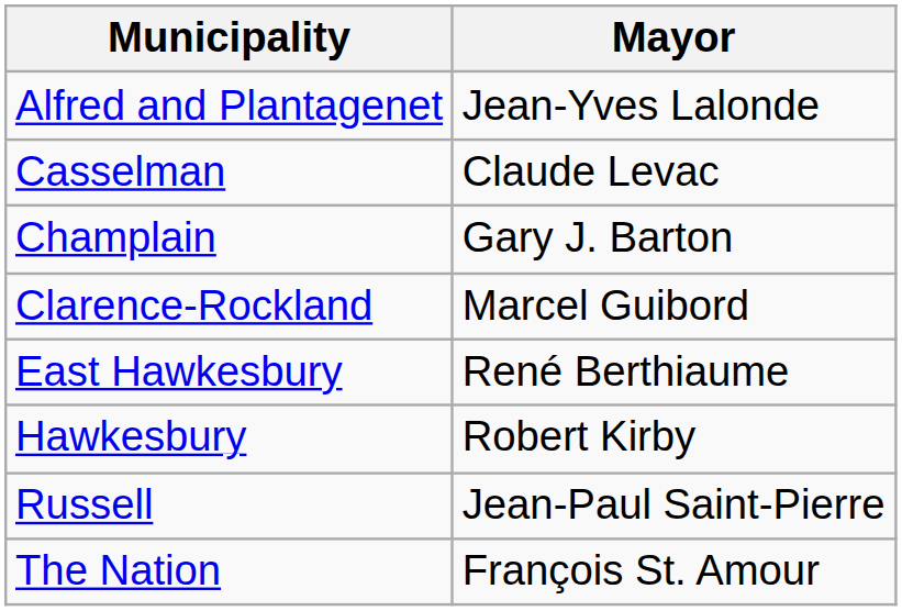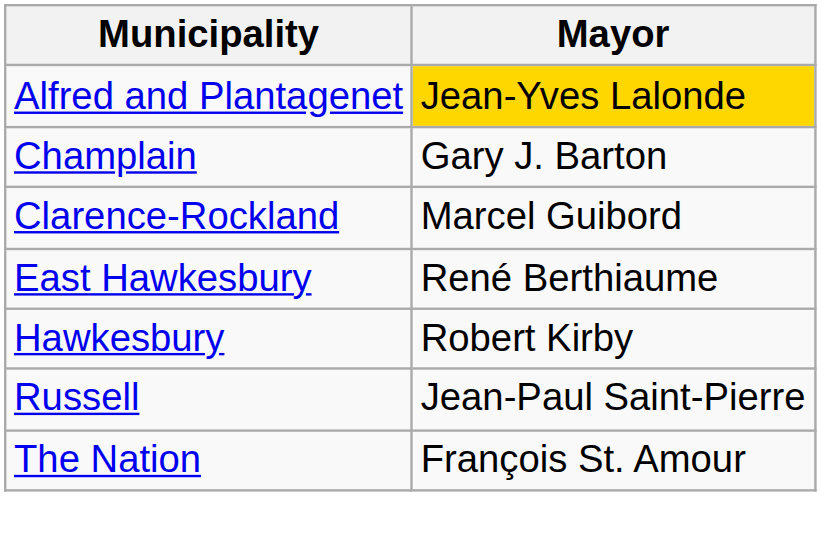 <table class="wikitable">
 <tr>
 <th>Municipality</th>
 <th>Mayor</th>
 </tr>
 <tr>
 <td><a href='#'>Alfred and Plantagenet</a></td>
-<td>Jean-Yves Lalonde</td>
-</tr>
-<tr>
-<td><a href='#'>Casselman</a></td>
-<td>Claude Levac</td>
+<td style="background: gold;">Jean-Yves Lalonde</td>
 </tr>
 <tr>
 <td><a href='#'>Champlain</a></td>
 <td>Gary J. Barton</td>
 </tr>
 <tr>
 <td><a href='#'>Clarence-Rockland</a></td>
 <td>Marcel Guibord</td>
 </tr>
 <tr>
 <td><a href='#'>East Hawkesbury</a></td>
 <td>René Berthiaume</td>
 </tr>
 <tr>
 <td><a href='#'>Hawkesbury</a></td>
 <td>Robert Kirby</td>
 </tr>
 <tr>
 <td><a href='#'>Russell</a></td>
 <td>Jean-Paul Saint-Pierre</td>
 </tr>
 <tr>
 <td><a href='#'>The Nation</a></td>
 <td>François St. Amour</td>
 </tr>
 </table>
